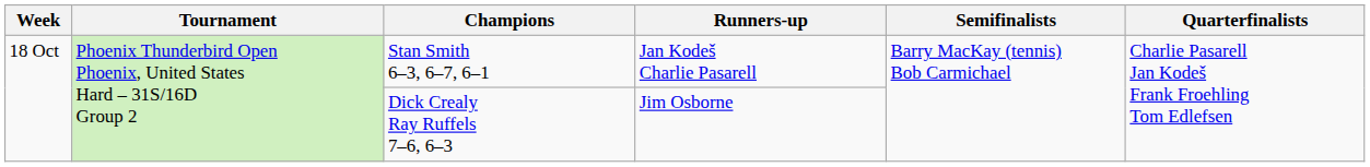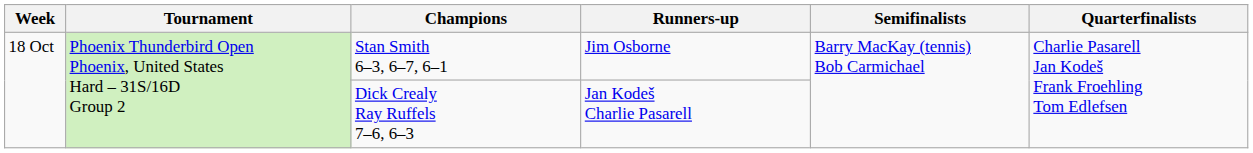 <table class=wikitable style=font-size:95%>
 <tr>
 <th style="width:48px;">Week</th>
 <th style="width:250px;">Tournament</th>
 <th style="width:200px;">Champions</th>
 <th style="width:200px;">Runners-up</th>
 <th style="width:190px;">Semifinalists</th>
 <th style="width:190px;">Quarterfinalists</th>
 </tr>
 <tr valign=top>
 <td rowspan=2>18 Oct</td>
 <td style="background:#d0f0c0;" rowspan="2"><a href='#'>Phoenix Thunderbird Open</a> <br> <a href='#'>Phoenix</a>, United States <br> Hard – 31S/16D <br> Group 2</td>
 <td> <a href='#'>Stan Smith</a> <br> 6–3, 6–7, 6–1</td>
-<td> <a href='#'>Jan Kodeš</a> <br>  <a href='#'>Charlie Pasarell</a></td>
+<td> <a href='#'>Jim Osborne</a></td>
 <td rowspan=2> <a href='#'>Barry MacKay (tennis)</a> <br>  <a href='#'>Bob Carmichael</a></td>
 <td rowspan=2> <a href='#'>Charlie Pasarell</a> <br>  <a href='#'>Jan Kodeš</a> <br>  <a href='#'>Frank Froehling</a> <br>  <a href='#'>Tom Edlefsen</a></td>
 </tr>
 <tr valign=top>
 <td> <a href='#'>Dick Crealy</a> <br>  <a href='#'>Ray Ruffels</a> <br> 7–6, 6–3</td>
-<td> <a href='#'>Jim Osborne</a></td>
+<td> <a href='#'>Jan Kodeš</a> <br>  <a href='#'>Charlie Pasarell</a></td>
 </tr>
 </table>
